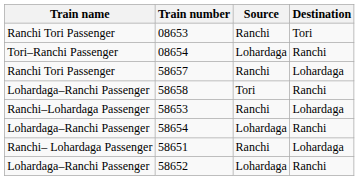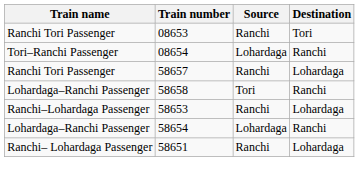 <table class="wikitable">
 <tr>
 <th>Train name</th>
 <th>Train number</th>
 <th>Source</th>
 <th>Destination</th>
 </tr>
 <tr>
 <td>Ranchi Tori Passenger</td>
 <td>08653</td>
 <td>Ranchi</td>
 <td>Tori</td>
 </tr>
 <tr>
 <td>Tori–Ranchi Passenger</td>
 <td>08654</td>
 <td>Lohardaga</td>
 <td>Ranchi</td>
 </tr>
 <tr>
 <td>Ranchi Tori Passenger</td>
 <td>58657</td>
 <td>Ranchi</td>
 <td>Lohardaga</td>
 </tr>
 <tr>
 <td>Lohardaga–Ranchi Passenger</td>
 <td>58658</td>
 <td>Tori</td>
 <td>Ranchi</td>
 </tr>
 <tr>
 <td>Ranchi–Lohardaga Passenger</td>
 <td>58653</td>
 <td>Ranchi</td>
 <td>Lohardaga</td>
 </tr>
 <tr>
 <td>Lohardaga–Ranchi Passenger</td>
 <td>58654</td>
 <td>Lohardaga</td>
 <td>Ranchi</td>
 </tr>
 <tr>
 <td>Ranchi– Lohardaga Passenger</td>
 <td>58651</td>
 <td>Ranchi</td>
 <td>Lohardaga</td>
 </tr>
-<tr>
-<td>Lohardaga–Ranchi Passenger</td>
-<td>58652</td>
-<td>Lohardaga</td>
-<td>Ranchi</td>
-</tr>
 </table>
